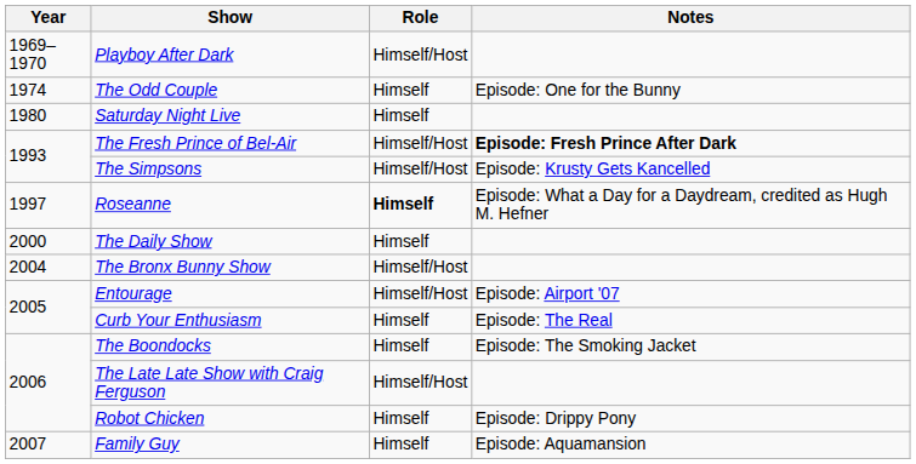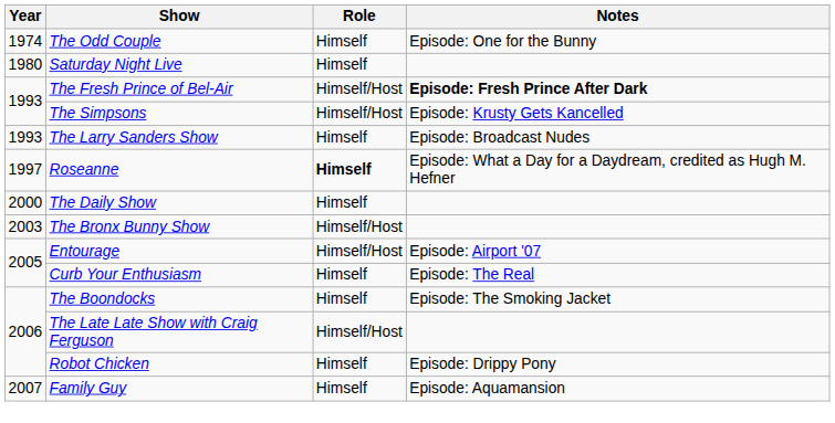 <table class="wikitable sortable">
 <tr>
 <th>Year</th>
 <th>Show</th>
 <th>Role</th>
 <th>Notes</th>
-</tr>
-<tr>
-<td>1969–1970</td>
-<td><em><a href='#'>Playboy After Dark</a></em></td>
-<td>Himself/Host</td>
-<td></td>
 </tr>
 <tr>
 <td>1974</td>
 <td><em><a href='#'>The Odd Couple</a></em></td>
 <td>Himself</td>
 <td>Episode: One for the Bunny</td>
 </tr>
 <tr>
 <td>1980</td>
 <td><em><a href='#'>Saturday Night Live</a></em></td>
 <td>Himself</td>
 <td></td>
 </tr>
 <tr>
 <td rowspan="2">1993</td>
 <td><em><a href='#'>The Fresh Prince of Bel-Air</a></em></td>
 <td>Himself/Host</td>
 <td><strong>Episode: Fresh Prince After Dark</strong></td>
 </tr>
 <tr>
 <td><em><a href='#'>The Simpsons</a></em></td>
 <td>Himself/Host</td>
 <td>Episode: <a href='#'>Krusty Gets Kancelled</a></td>
 </tr>
 <tr>
+<td>1993</td>
+<td><em><a href='#'>The Larry Sanders Show</a></em></td>
+<td>Himself</td>
+<td>Episode: Broadcast Nudes</td>
+</tr>
+<tr>
 <td>1997</td>
 <td><em><a href='#'>Roseanne</a></em></td>
 <td><strong>Himself</strong></td>
 <td>Episode: What a Day for a Daydream, credited as Hugh M. Hefner</td>
 </tr>
 <tr>
 <td>2000</td>
 <td><em><a href='#'>The Daily Show</a></em></td>
 <td>Himself</td>
 <td></td>
 </tr>
 <tr>
-<td>2004</td>
+<td>2003</td>
 <td><em><a href='#'>The Bronx Bunny Show</a></em></td>
 <td>Himself/Host</td>
 <td></td>
 </tr>
 <tr>
 <td rowspan="2">2005</td>
 <td><a href='#'><em>Entourage</em></a></td>
 <td>Himself/Host</td>
 <td>Episode: <a href='#'>Airport '07</a></td>
 </tr>
 <tr>
 <td><em><a href='#'>Curb Your Enthusiasm</a></em></td>
 <td>Himself</td>
 <td>Episode: <a href='#'>The Real</a></td>
 </tr>
 <tr>
 <td rowspan="3">2006</td>
 <td><em><a href='#'>The Boondocks</a></em></td>
 <td>Himself</td>
 <td>Episode: The Smoking Jacket</td>
 </tr>
 <tr>
 <td><em><a href='#'>The Late Late Show with Craig Ferguson</a></em></td>
 <td>Himself/Host</td>
 <td></td>
 </tr>
 <tr>
 <td><em><a href='#'>Robot Chicken</a></em></td>
 <td>Himself</td>
 <td>Episode: Drippy Pony</td>
 </tr>
 <tr>
 <td>2007</td>
 <td><em><a href='#'>Family Guy</a></em></td>
 <td>Himself</td>
 <td>Episode: Aquamansion</td>
 </tr>
 </table>
